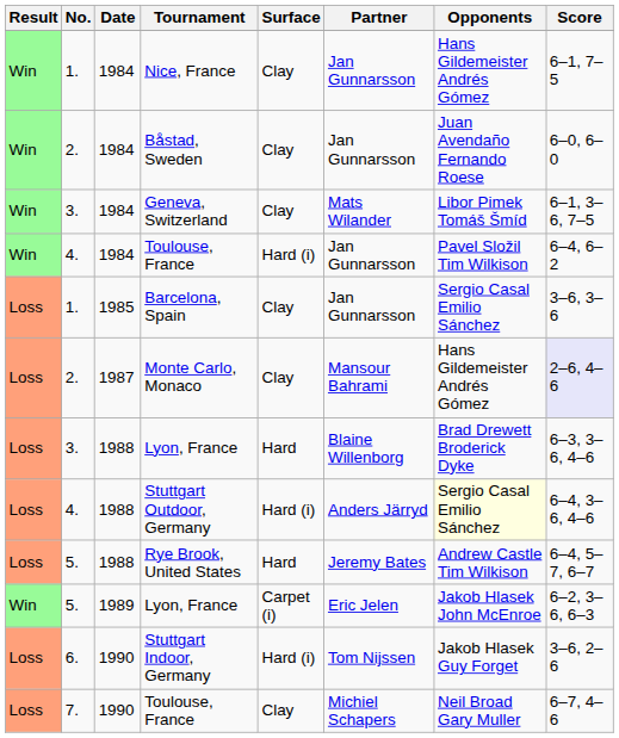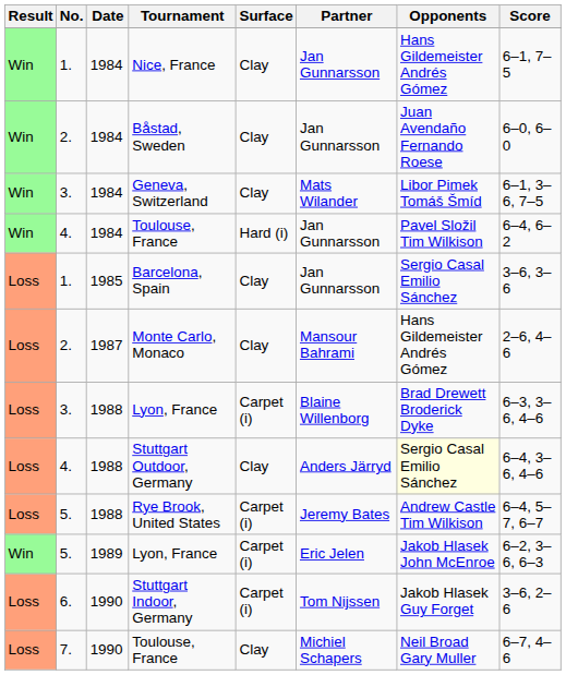 <table class="sortable wikitable">
 <tr>
 <th style="width:45px">Result</th>
 <th style="width:25px">No.</th>
 <th style="width:50px">Date</th>
 <th style="width:180px">Tournament</th>
 <th style="width:50px">Surface</th>
 <th style="width:160px">Partner</th>
 <th style="width:160px">Opponents</th>
 <th style="width:120px" class="unsortable">Score</th>
 </tr>
 <tr>
 </tr>
 <tr>
 <td style="background:#98fb98;">Win</td>
 <td>1.</td>
 <td>1984</td>
 <td><a href='#'>Nice</a>, France</td>
 <td>Clay</td>
 <td> <a href='#'>Jan Gunnarsson</a></td>
 <td> <a href='#'>Hans Gildemeister</a> <br>  <a href='#'>Andrés Gómez</a></td>
 <td>6–1, 7–5</td>
 </tr>
 <tr>
 <td style="background:#98fb98;">Win</td>
 <td>2.</td>
 <td>1984</td>
 <td><a href='#'>Båstad</a>, Sweden</td>
 <td>Clay</td>
 <td> Jan Gunnarsson</td>
 <td> <a href='#'>Juan Avendaño</a> <br>  <a href='#'>Fernando Roese</a></td>
 <td>6–0, 6–0</td>
 </tr>
 <tr>
 <td style="background:#98fb98;">Win</td>
 <td>3.</td>
 <td>1984</td>
 <td><a href='#'>Geneva</a>, Switzerland</td>
 <td>Clay</td>
 <td> <a href='#'>Mats Wilander</a></td>
 <td> <a href='#'>Libor Pimek</a> <br>  <a href='#'>Tomáš Šmíd</a></td>
 <td>6–1, 3–6, 7–5</td>
 </tr>
 <tr>
 <td style="background:#98fb98;">Win</td>
 <td>4.</td>
 <td>1984</td>
 <td><a href='#'>Toulouse</a>, France</td>
 <td>Hard (i)</td>
 <td> Jan Gunnarsson</td>
 <td> <a href='#'>Pavel Složil</a> <br>  <a href='#'>Tim Wilkison</a></td>
 <td>6–4, 6–2</td>
 </tr>
 <tr>
 <td style="background:#ffa07a;">Loss</td>
 <td>1.</td>
 <td>1985</td>
 <td><a href='#'>Barcelona</a>, Spain</td>
 <td>Clay</td>
 <td> Jan Gunnarsson</td>
 <td> <a href='#'>Sergio Casal</a> <br>  <a href='#'>Emilio Sánchez</a></td>
 <td>3–6, 3–6</td>
 </tr>
 <tr>
 <td style="background:#ffa07a;">Loss</td>
 <td>2.</td>
 <td>1987</td>
 <td><a href='#'>Monte Carlo</a>, Monaco</td>
 <td>Clay</td>
 <td> <a href='#'>Mansour Bahrami</a></td>
 <td> Hans Gildemeister <br>  Andrés Gómez</td>
-<td style="background: lavender;">2–6, 4–6</td>
+<td>2–6, 4–6</td>
 </tr>
 <tr>
 <td style="background:#ffa07a;">Loss</td>
 <td>3.</td>
 <td>1988</td>
 <td><a href='#'>Lyon</a>, France</td>
-<td>Hard</td>
+<td>Carpet (i)</td>
 <td> <a href='#'>Blaine Willenborg</a></td>
 <td> <a href='#'>Brad Drewett</a> <br>  <a href='#'>Broderick Dyke</a></td>
 <td>6–3, 3–6, 4–6</td>
 </tr>
 <tr>
 <td style="background:#ffa07a;">Loss</td>
 <td>4.</td>
 <td>1988</td>
 <td><a href='#'>Stuttgart Outdoor</a>, Germany</td>
-<td>Hard (i)</td>
+<td>Clay</td>
 <td> <a href='#'>Anders Järryd</a></td>
 <td style="background: lightyellow;"> Sergio Casal <br>  Emilio Sánchez</td>
 <td>6–4, 3–6, 4–6</td>
 </tr>
 <tr>
 <td style="background:#ffa07a;">Loss</td>
 <td>5.</td>
 <td>1988</td>
 <td><a href='#'>Rye Brook</a>, United States</td>
-<td>Hard</td>
+<td>Carpet (i)</td>
 <td> <a href='#'>Jeremy Bates</a></td>
 <td> <a href='#'>Andrew Castle</a> <br>  <a href='#'>Tim Wilkison</a></td>
 <td>6–4, 5–7, 6–7</td>
 </tr>
 <tr>
 <td style="background:#98fb98;">Win</td>
 <td>5.</td>
 <td>1989</td>
 <td>Lyon, France</td>
 <td>Carpet (i)</td>
 <td> <a href='#'>Eric Jelen</a></td>
 <td> <a href='#'>Jakob Hlasek</a> <br>  <a href='#'>John McEnroe</a></td>
 <td>6–2, 3–6, 6–3</td>
 </tr>
 <tr>
 <td style="background:#ffa07a;">Loss</td>
 <td>6.</td>
 <td>1990</td>
 <td><a href='#'>Stuttgart Indoor</a>, Germany</td>
-<td>Hard (i)</td>
+<td>Carpet (i)</td>
 <td> <a href='#'>Tom Nijssen</a></td>
 <td> Jakob Hlasek <br>  <a href='#'>Guy Forget</a></td>
 <td>3–6, 2–6</td>
 </tr>
 <tr>
 <td style="background:#ffa07a;">Loss</td>
 <td>7.</td>
 <td>1990</td>
 <td>Toulouse, France</td>
 <td>Clay</td>
 <td> <a href='#'>Michiel Schapers</a></td>
 <td> <a href='#'>Neil Broad</a> <br>  <a href='#'>Gary Muller</a></td>
 <td>6–7, 4–6</td>
 </tr>
 </table>
